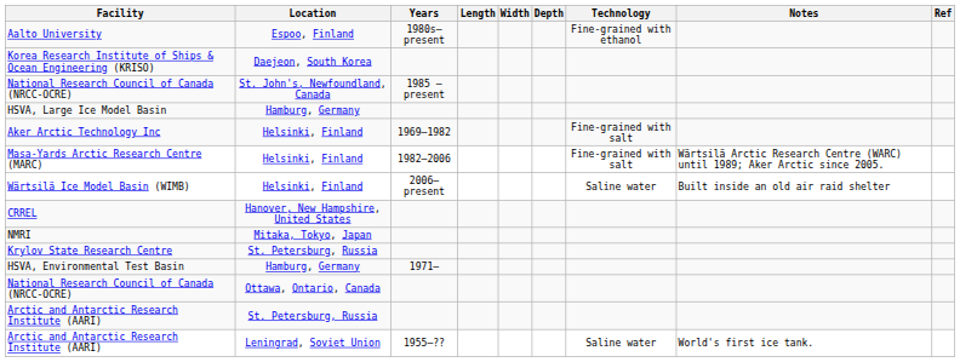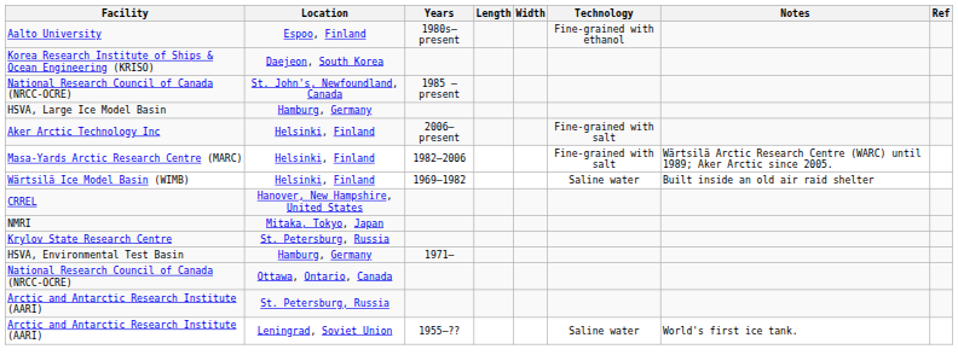 <table class="wikitable sortable" style="width:100%; text-align:center;">
 <tr>
 <th>Facility</th>
 <th>Location</th>
 <th>Years</th>
 <th>Length</th>
 <th>Width</th>
-<th>Depth</th>
 <th>Technology</th>
 <th class="unsortable">Notes</th>
 <th class="unsortable">Ref</th>
 </tr>
 <tr>
 <td align="left"><a href='#'>Aalto University</a></td>
 <td><a href='#'>Espoo</a>, <a href='#'>Finland</a></td>
 <td>1980s–present</td>
-<td></td>
 <td></td>
 <td></td>
 <td>Fine-grained with ethanol</td>
 <td align="left"></td>
 <td></td>
 </tr>
 <tr>
 <td align="left"><a href='#'>Korea Research Institute of Ships & Ocean Engineering</a> (KRISO)</td>
 <td><a href='#'>Daejeon</a>, <a href='#'>South Korea</a></td>
 <td></td>
 <td></td>
 <td></td>
 <td></td>
 <td></td>
 <td></td>
-<td></td>
 </tr>
 <tr>
 <td align="left"><a href='#'>National Research Council of Canada</a> (NRCC-OCRE)</td>
 <td><a href='#'>St. John's, Newfoundland</a>, <a href='#'>Canada</a></td>
 <td>1985 – present</td>
-<td></td>
 <td></td>
 <td></td>
 <td></td>
 <td align="left"></td>
 <td></td>
 </tr>
 <tr>
 <td align="left">HSVA, Large Ice Model Basin</td>
 <td><a href='#'>Hamburg</a>, <a href='#'>Germany</a></td>
 <td></td>
 <td></td>
 <td></td>
 <td></td>
-<td></td>
 <td align="left"></td>
 <td></td>
 </tr>
 <tr>
 <td align="left"><a href='#'>Aker Arctic Technology Inc</a></td>
 <td><a href='#'>Helsinki</a>, <a href='#'>Finland</a></td>
-<td>1969–1982</td>
-<td></td>
+<td>2006–present</td>
 <td></td>
 <td></td>
 <td>Fine-grained with salt</td>
 <td align="left"></td>
 <td></td>
 </tr>
 <tr style="background:#FFFFFF;">
 <td align="left"><a href='#'>Masa-Yards Arctic Research Centre</a> (MARC)</td>
 <td><a href='#'>Helsinki</a>, <a href='#'>Finland</a></td>
 <td>1982–2006</td>
 <td></td>
 <td></td>
-<td></td>
 <td>Fine-grained with salt</td>
 <td align="left">Wärtsilä Arctic Research Centre (WARC) until 1989; Aker Arctic since 2005.</td>
 <td></td>
 </tr>
 <tr style="background:#FFFFFF;">
 <td align="left"><a href='#'>Wärtsilä Ice Model Basin</a> (WIMB)</td>
 <td><a href='#'>Helsinki</a>, <a href='#'>Finland</a></td>
-<td>2006–present</td>
-<td></td>
+<td>1969–1982</td>
 <td></td>
 <td></td>
 <td>Saline water</td>
 <td align="left">Built inside an old air raid shelter</td>
 <td></td>
 </tr>
 <tr>
 <td align="left"><a href='#'>CRREL</a></td>
 <td><a href='#'>Hanover, New Hampshire</a>, <a href='#'>United States</a></td>
-<td></td>
 <td></td>
 <td></td>
 <td></td>
 <td></td>
 <td align="left"></td>
 <td></td>
 </tr>
 <tr>
 <td align="left">NMRI</td>
 <td><a href='#'>Mitaka, Tokyo</a>, <a href='#'>Japan</a></td>
 <td></td>
 <td></td>
 <td></td>
 <td></td>
-<td></td>
 <td align="left"></td>
 <td></td>
 </tr>
 <tr>
 <td align="left"><a href='#'>Krylov State Research Centre</a></td>
 <td><a href='#'>St. Petersburg</a>, <a href='#'>Russia</a></td>
-<td></td>
 <td></td>
 <td></td>
 <td></td>
 <td></td>
 <td align="left"></td>
 <td></td>
 </tr>
 <tr>
 <td align="left">HSVA, Environmental Test Basin</td>
 <td><a href='#'>Hamburg</a>, <a href='#'>Germany</a></td>
 <td>1971–</td>
 <td></td>
 <td></td>
 <td></td>
-<td></td>
 <td align="left"></td>
 <td></td>
 </tr>
 <tr>
 <td align="left"><a href='#'>National Research Council of Canada</a> (NRCC-OCRE)</td>
 <td><a href='#'>Ottawa</a>, <a href='#'>Ontario</a>, <a href='#'>Canada</a></td>
-<td></td>
 <td></td>
 <td></td>
 <td></td>
 <td></td>
 <td align="left"></td>
 <td></td>
 </tr>
 <tr>
 <td align="left"><a href='#'>Arctic and Antarctic Research Institute</a> (AARI)</td>
 <td><a href='#'>St. Petersburg, Russia</a></td>
 <td></td>
 <td></td>
 <td></td>
 <td></td>
-<td></td>
 <td align="left"></td>
 <td></td>
 </tr>
 <tr style="background:#FFFFFF;">
 <td align="left"><a href='#'>Arctic and Antarctic Research Institute</a> (AARI)</td>
 <td><a href='#'>Leningrad</a>, <a href='#'>Soviet Union</a></td>
 <td>1955–??</td>
 <td></td>
 <td></td>
-<td></td>
 <td>Saline water</td>
 <td align="left">World's first ice tank.</td>
 <td></td>
 </tr>
 </table>
